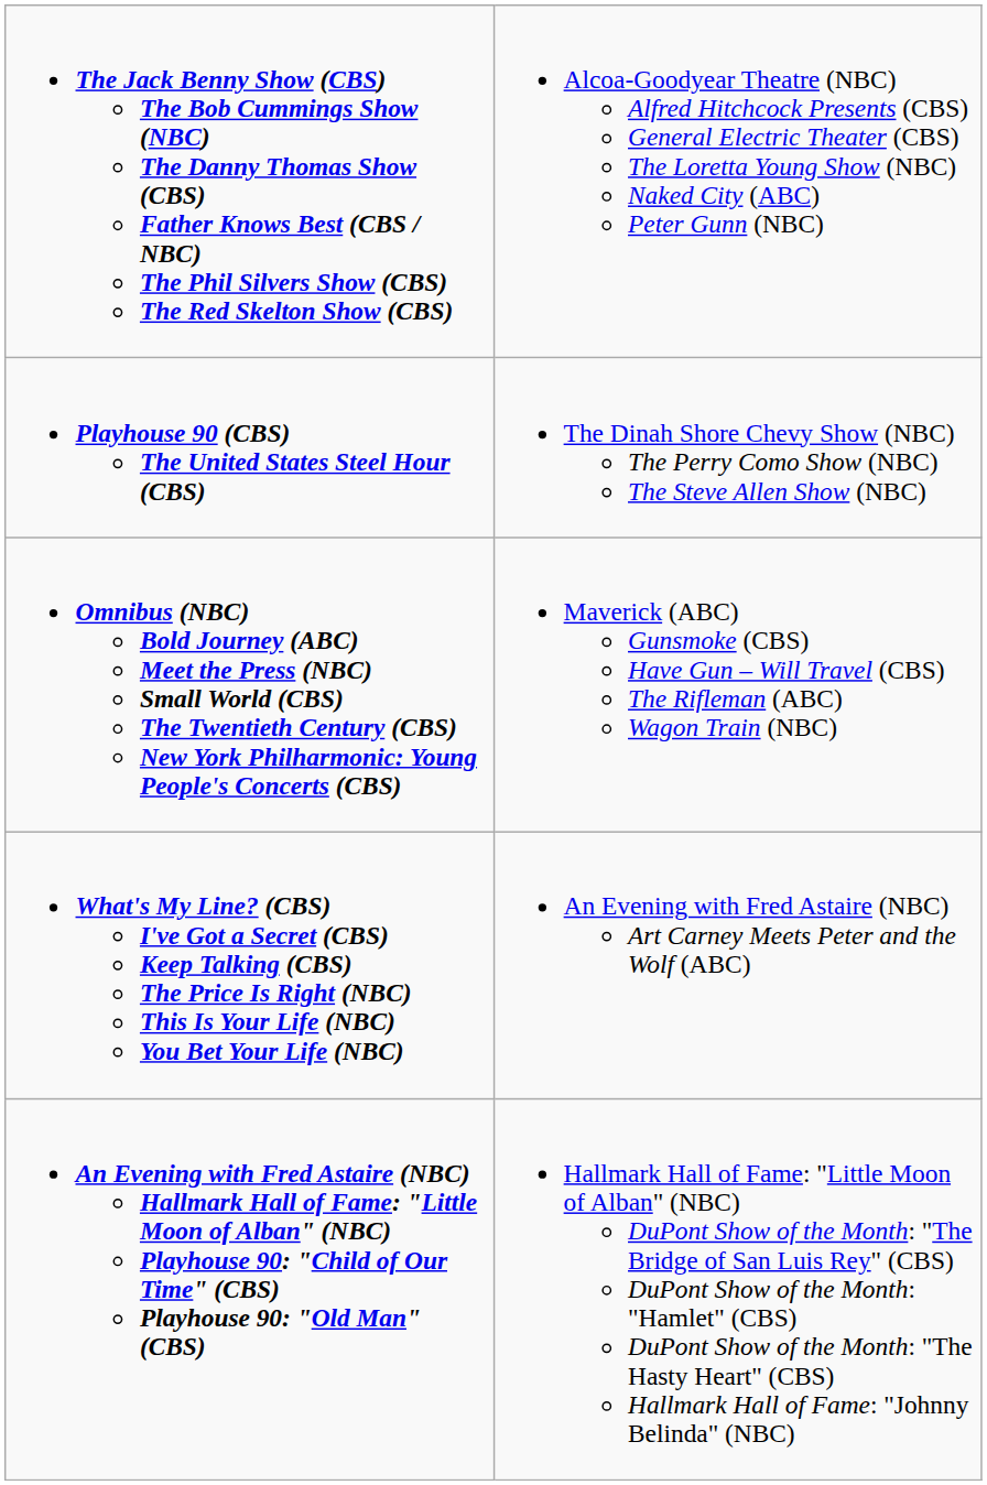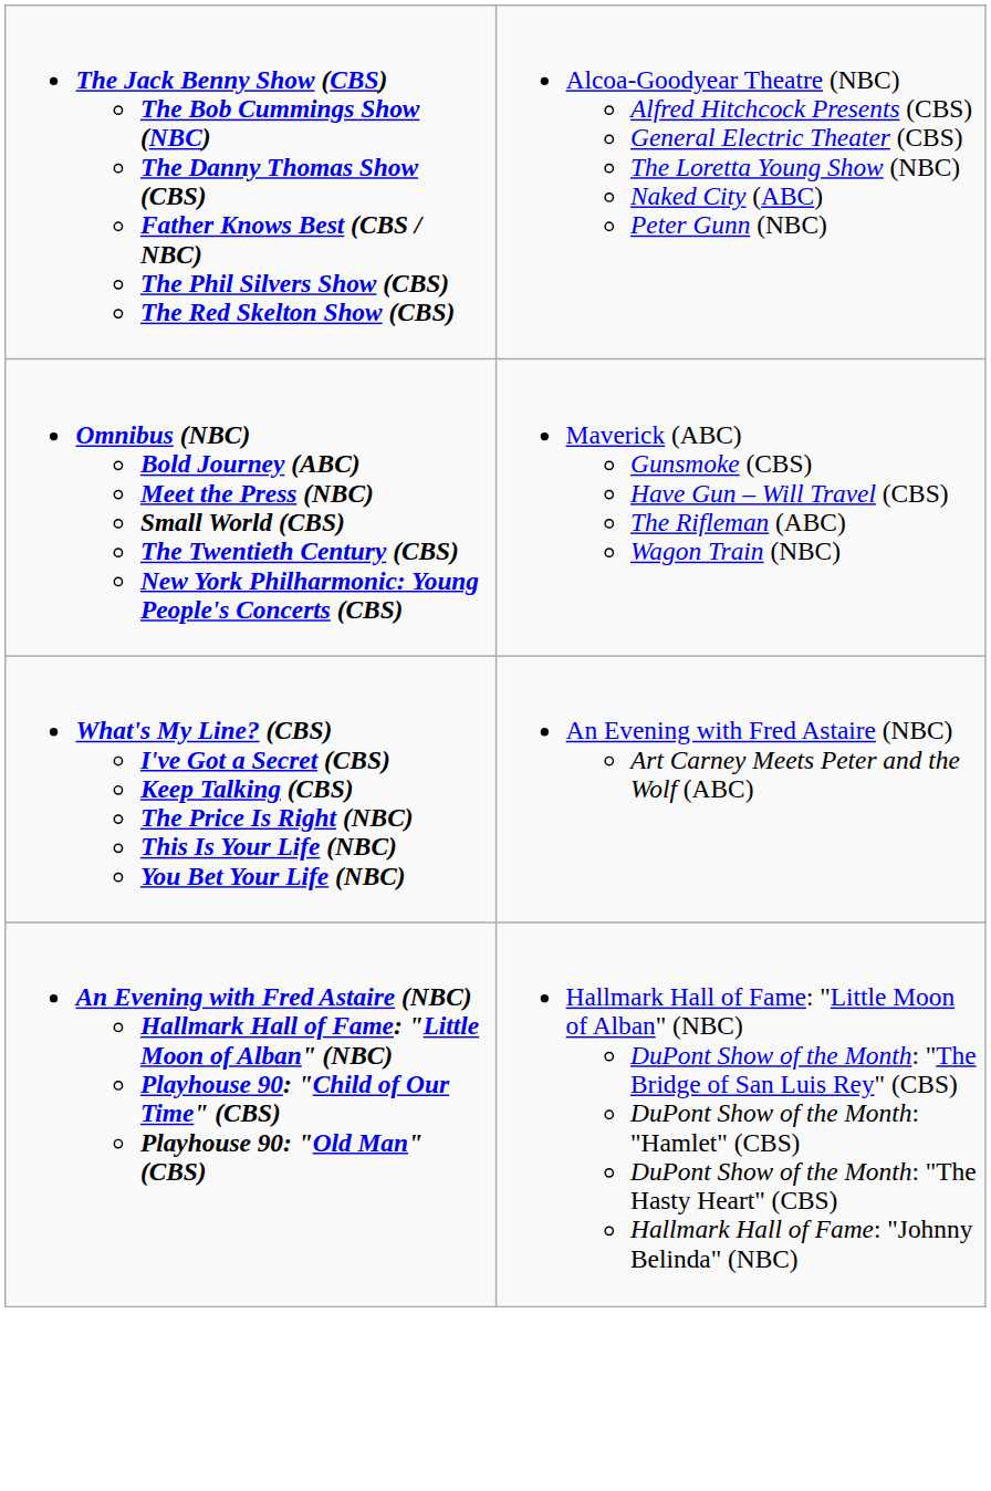 <table class="wikitable">
 <tr>
 <td style="vertical-align:top;" width="50%"><br><ul><li><strong><em><a href='#'>The Jack Benny Show</a><em> (<a href='#'>CBS</a>)<strong><ul><li></em><a href='#'>The Bob Cummings Show</a><em> (<a href='#'>NBC</a>)</li><li></em><a href='#'>The Danny Thomas Show</a><em> (CBS)</li><li></em><a href='#'>Father Knows Best</a><em> (CBS / NBC)</li><li></em><a href='#'>The Phil Silvers Show</a><em> (CBS)</li><li></em><a href='#'>The Red Skelton Show</a><em> (CBS)</li></ul></li></ul></td>
 <td style="vertical-align:top;" width="50%"><br><ul><li></em></strong><a href='#'>Alcoa-Goodyear Theatre</a></em> (NBC)</strong><ul><li><em><a href='#'>Alfred Hitchcock Presents</a></em> (CBS)</li><li><em><a href='#'>General Electric Theater</a></em> (CBS)</li><li><em><a href='#'>The Loretta Young Show</a></em> (NBC)</li><li><em><a href='#'>Naked City</a></em> (<a href='#'>ABC</a>)</li><li><em><a href='#'>Peter Gunn</a></em> (NBC)</li></ul></li></ul></td>
-</tr>
-<tr>
-<td style="vertical-align:top;" width="50%"><br><ul><li><strong><em><a href='#'>Playhouse 90</a><em> (CBS)<strong><ul><li></em><a href='#'>The United States Steel Hour</a><em> (CBS)</li></ul></li></ul></td>
-<td style="vertical-align:top;" width="50%"><br><ul><li></em></strong><a href='#'>The Dinah Shore Chevy Show</a></em> (NBC)</strong><ul><li><em>The Perry Como Show</em> (NBC)</li><li><em><a href='#'>The Steve Allen Show</a></em> (NBC)</li></ul></li></ul></td>
 </tr>
 <tr>
 <td style="vertical-align:top;" width="50%"><br><ul><li><strong><em><a href='#'>Omnibus</a><em> (NBC)<strong><ul><li></em><a href='#'>Bold Journey</a><em> (ABC)</li><li></em><a href='#'>Meet the Press</a><em> (NBC)</li><li></em>Small World<em> (CBS)</li><li></em><a href='#'>The Twentieth Century</a><em> (CBS)</li><li></em><a href='#'>New York Philharmonic: Young People's Concerts</a><em> (CBS)</li></ul></li></ul></td>
 <td style="vertical-align:top;" width="50%"><br><ul><li></em></strong><a href='#'>Maverick</a></em> (ABC)</strong><ul><li><em><a href='#'>Gunsmoke</a></em> (CBS)</li><li><em><a href='#'>Have Gun – Will Travel</a></em> (CBS)</li><li><em><a href='#'>The Rifleman</a></em> (ABC)</li><li><em><a href='#'>Wagon Train</a></em> (NBC)</li></ul></li></ul></td>
 </tr>
 <tr>
 <td style="vertical-align:top;" width="50%"><br><ul><li><strong><em><a href='#'>What's My Line?</a><em> (CBS)<strong><ul><li></em><a href='#'>I've Got a Secret</a><em> (CBS)</li><li></em><a href='#'>Keep Talking</a><em> (CBS)</li><li></em><a href='#'>The Price Is Right</a><em> (NBC)</li><li></em><a href='#'>This Is Your Life</a><em> (NBC)</li><li></em><a href='#'>You Bet Your Life</a><em> (NBC)</li></ul></li></ul></td>
 <td style="vertical-align:top;" width="50%"><br><ul><li></em></strong><a href='#'>An Evening with Fred Astaire</a></em> (NBC)</strong><ul><li><em>Art Carney Meets Peter and the Wolf</em> (ABC)</li></ul></li></ul></td>
 </tr>
 <tr>
 <td style="vertical-align:top;" width="50%"><br><ul><li><strong><em><a href='#'>An Evening with Fred Astaire</a><em> (NBC)<strong><ul><li></em><a href='#'>Hallmark Hall of Fame</a><em>: "<a href='#'>Little Moon of Alban</a>" (NBC)</li><li></em><a href='#'>Playhouse 90</a><em>: "<a href='#'>Child of Our Time</a>" (CBS)</li><li></em>Playhouse 90<em>: "<a href='#'>Old Man</a>" (CBS)</li></ul></li></ul></td>
 <td style="vertical-align:top;" width="50%"><br><ul><li></em></strong><a href='#'>Hallmark Hall of Fame</a></em>: "<a href='#'>Little Moon of Alban</a>" (NBC)</strong><ul><li><em><a href='#'>DuPont Show of the Month</a></em>: "<a href='#'>The Bridge of San Luis Rey</a>" (CBS)</li><li><em>DuPont Show of the Month</em>: "Hamlet" (CBS)</li><li><em>DuPont Show of the Month</em>: "The Hasty Heart" (CBS)</li><li><em>Hallmark Hall of Fame</em>: "Johnny Belinda" (NBC)</li></ul></li></ul></td>
 </tr>
 </table>
